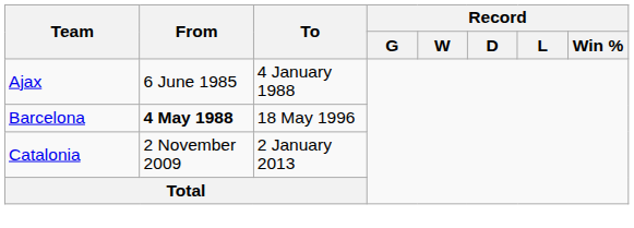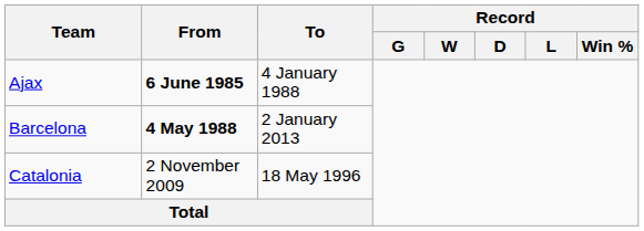 <table class="wikitable" style="text-align: center">
 <tr>
 <th rowspan=2 width=120>Team</th>
 <th rowspan=2 width=100>From</th>
 <th rowspan=2 width=100>To</th>
 <th colspan=5>Record</th>
 </tr>
 <tr>
 <th width=40>G</th>
 <th width=40>W</th>
 <th width=40>D</th>
 <th width=40>L</th>
 <th width=50>Win %</th>
 </tr>
 <tr>
 <td align=left><a href='#'>Ajax</a></td>
-<td align=left>6 June 1985</td>
+<td align=left><strong>6 June 1985</strong></td>
 <td align=left>4 January 1988<br></td>
 </tr>
 <tr>
 <td align=left><a href='#'>Barcelona</a></td>
 <td align=left><strong>4 May 1988</strong></td>
-<td align=left>18 May 1996<br></td>
+<td align=left>2 January 2013<br></td>
 </tr>
 <tr>
 <td align=left><a href='#'>Catalonia</a></td>
 <td align=left>2 November 2009</td>
-<td align=left>2 January 2013<br></td>
+<td align=left>18 May 1996<br></td>
 </tr>
 <tr>
 <th align="center" colspan="3">Total<br></th>
 </tr>
 </table>
